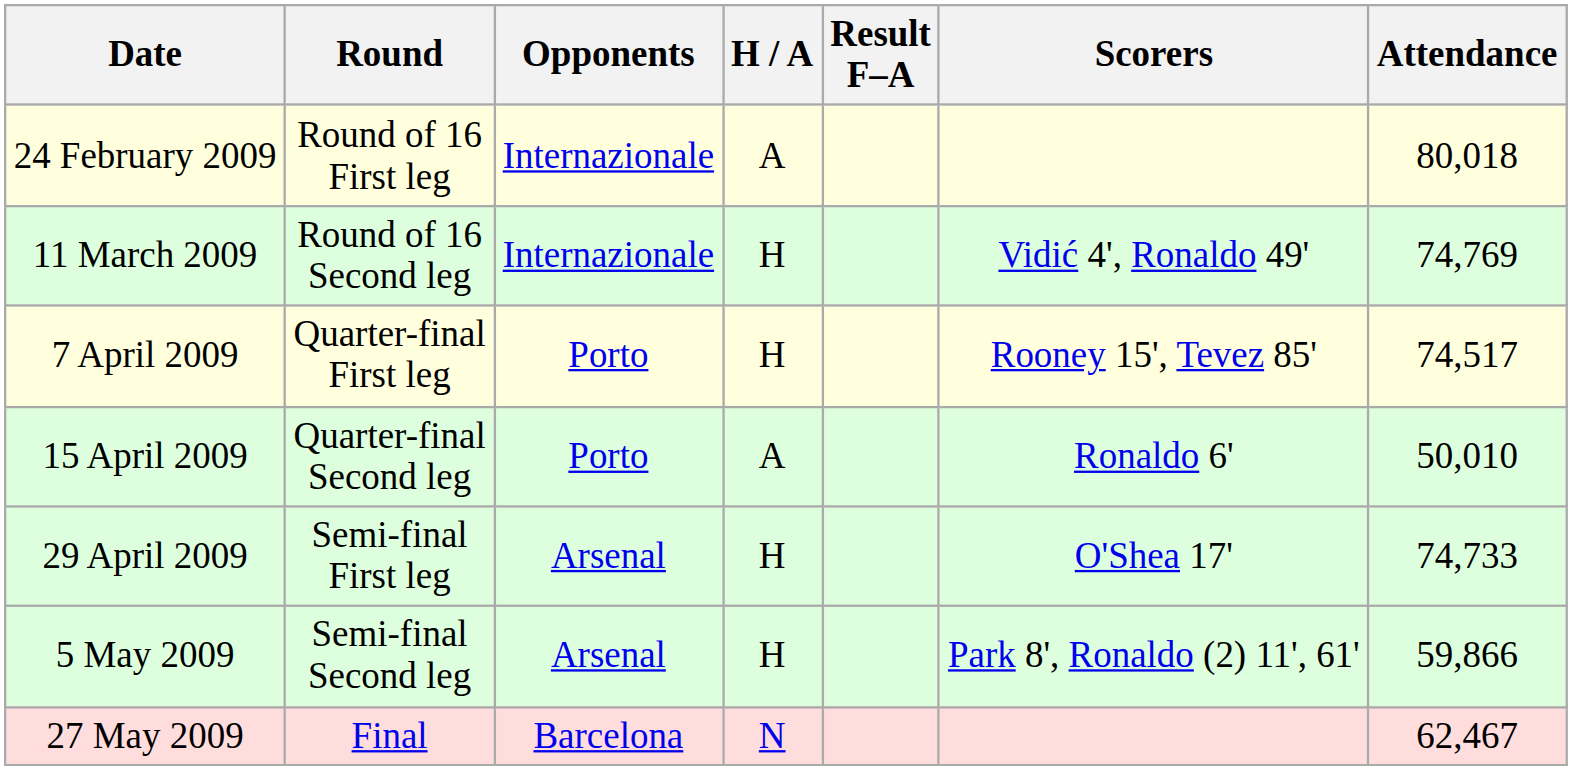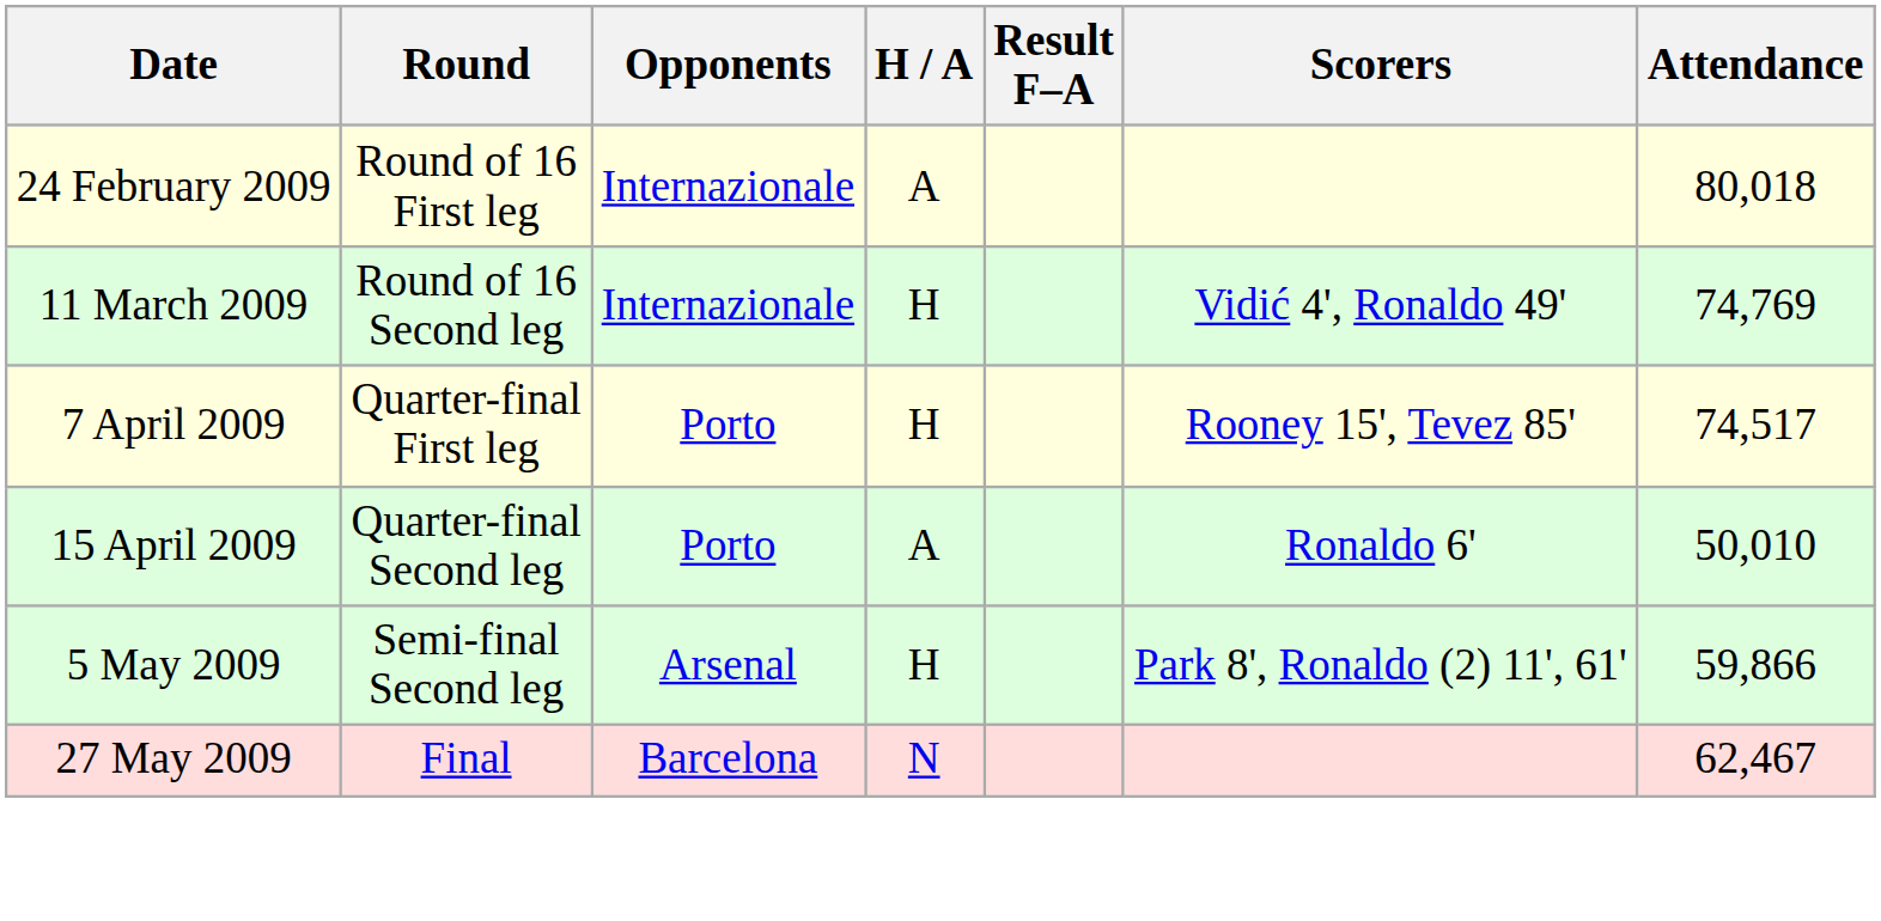 <table class="wikitable" style="text-align:center">
 <tr>
 <th>Date</th>
 <th>Round</th>
 <th>Opponents</th>
 <th>H / A</th>
 <th>Result<br>F–A</th>
 <th>Scorers</th>
 <th>Attendance</th>
 </tr>
 <tr bgcolor="#ffffdd">
 <td>24 February 2009</td>
 <td>Round of 16<br>First leg</td>
 <td><a href='#'>Internazionale</a></td>
 <td>A</td>
 <td></td>
 <td></td>
 <td>80,018</td>
 </tr>
 <tr bgcolor="#ddffdd">
 <td>11 March 2009</td>
 <td>Round of 16<br>Second leg</td>
 <td><a href='#'>Internazionale</a></td>
 <td>H</td>
 <td></td>
 <td><a href='#'>Vidić</a> 4', <a href='#'>Ronaldo</a> 49'</td>
 <td>74,769</td>
 </tr>
 <tr bgcolor="#ffffdd">
 <td>7 April 2009</td>
 <td>Quarter-final<br>First leg</td>
 <td><a href='#'>Porto</a></td>
 <td>H</td>
 <td></td>
 <td><a href='#'>Rooney</a> 15', <a href='#'>Tevez</a> 85'</td>
 <td>74,517</td>
 </tr>
 <tr bgcolor="#ddffdd">
 <td>15 April 2009</td>
 <td>Quarter-final<br>Second leg</td>
 <td><a href='#'>Porto</a></td>
 <td>A</td>
 <td></td>
 <td><a href='#'>Ronaldo</a> 6'</td>
 <td>50,010</td>
 </tr>
 <tr bgcolor="#ddffdd">
-<td>29 April 2009</td>
-<td>Semi-final<br>First leg</td>
-<td><a href='#'>Arsenal</a></td>
-<td>H</td>
-<td></td>
-<td><a href='#'>O'Shea</a> 17'</td>
-<td>74,733</td>
-</tr>
-<tr bgcolor="#ddffdd">
 <td>5 May 2009</td>
 <td>Semi-final<br>Second leg</td>
 <td><a href='#'>Arsenal</a></td>
 <td>H</td>
 <td></td>
 <td><a href='#'>Park</a> 8', <a href='#'>Ronaldo</a> (2) 11', 61'</td>
 <td>59,866</td>
 </tr>
 <tr bgcolor="#ffdddd">
 <td>27 May 2009</td>
 <td><a href='#'>Final</a></td>
 <td><a href='#'>Barcelona</a></td>
 <td><a href='#'>N</a></td>
 <td></td>
 <td></td>
 <td>62,467</td>
 </tr>
 </table>
